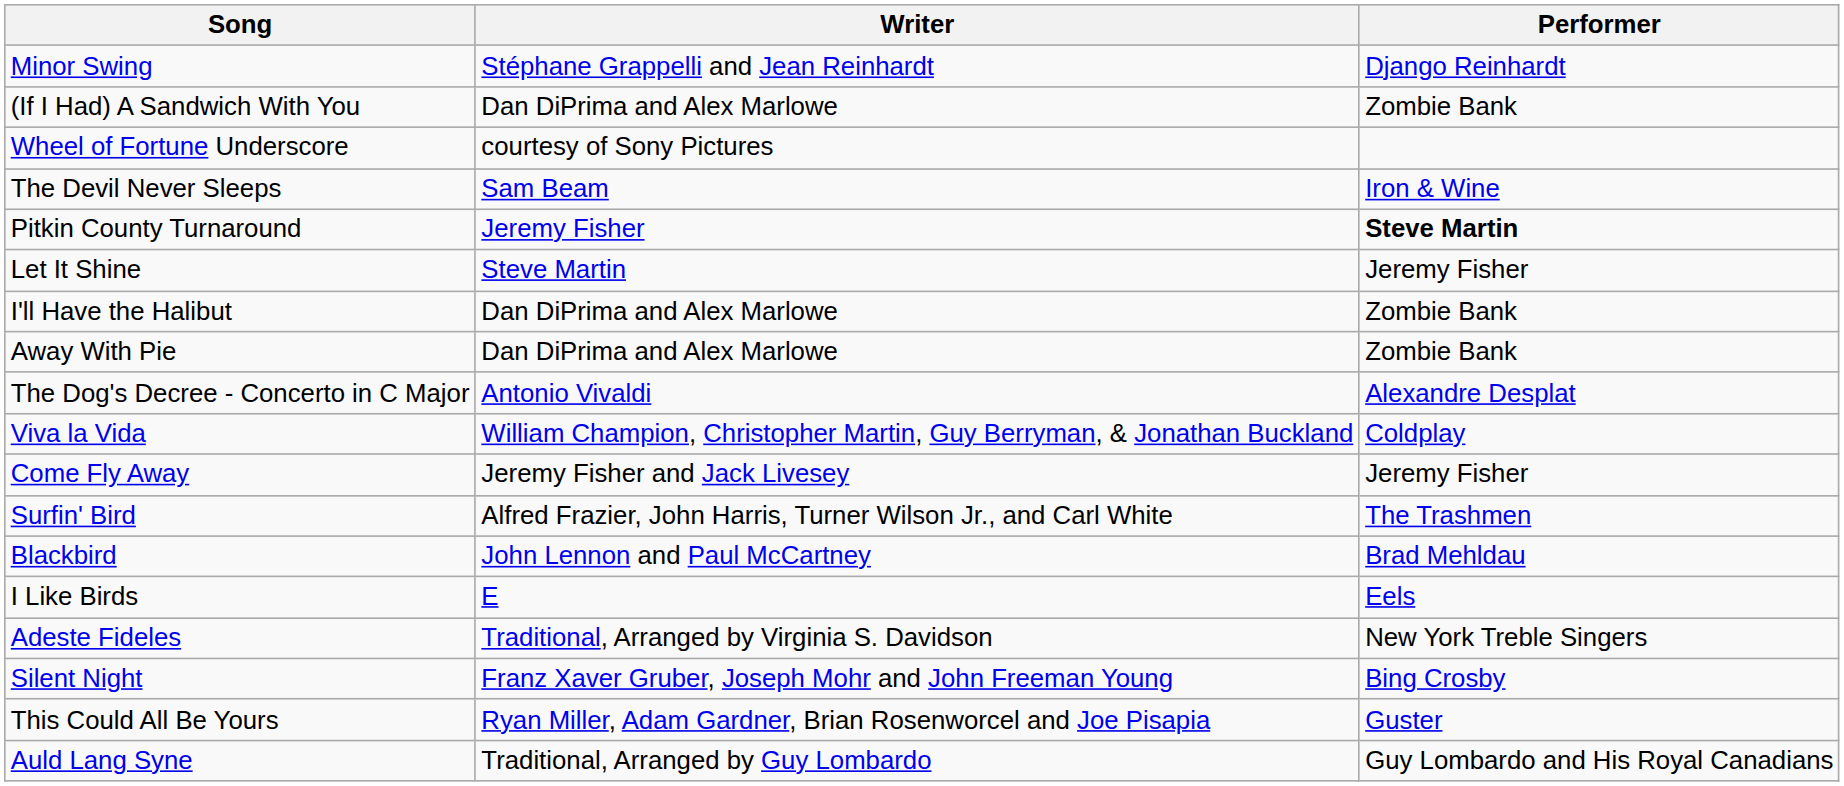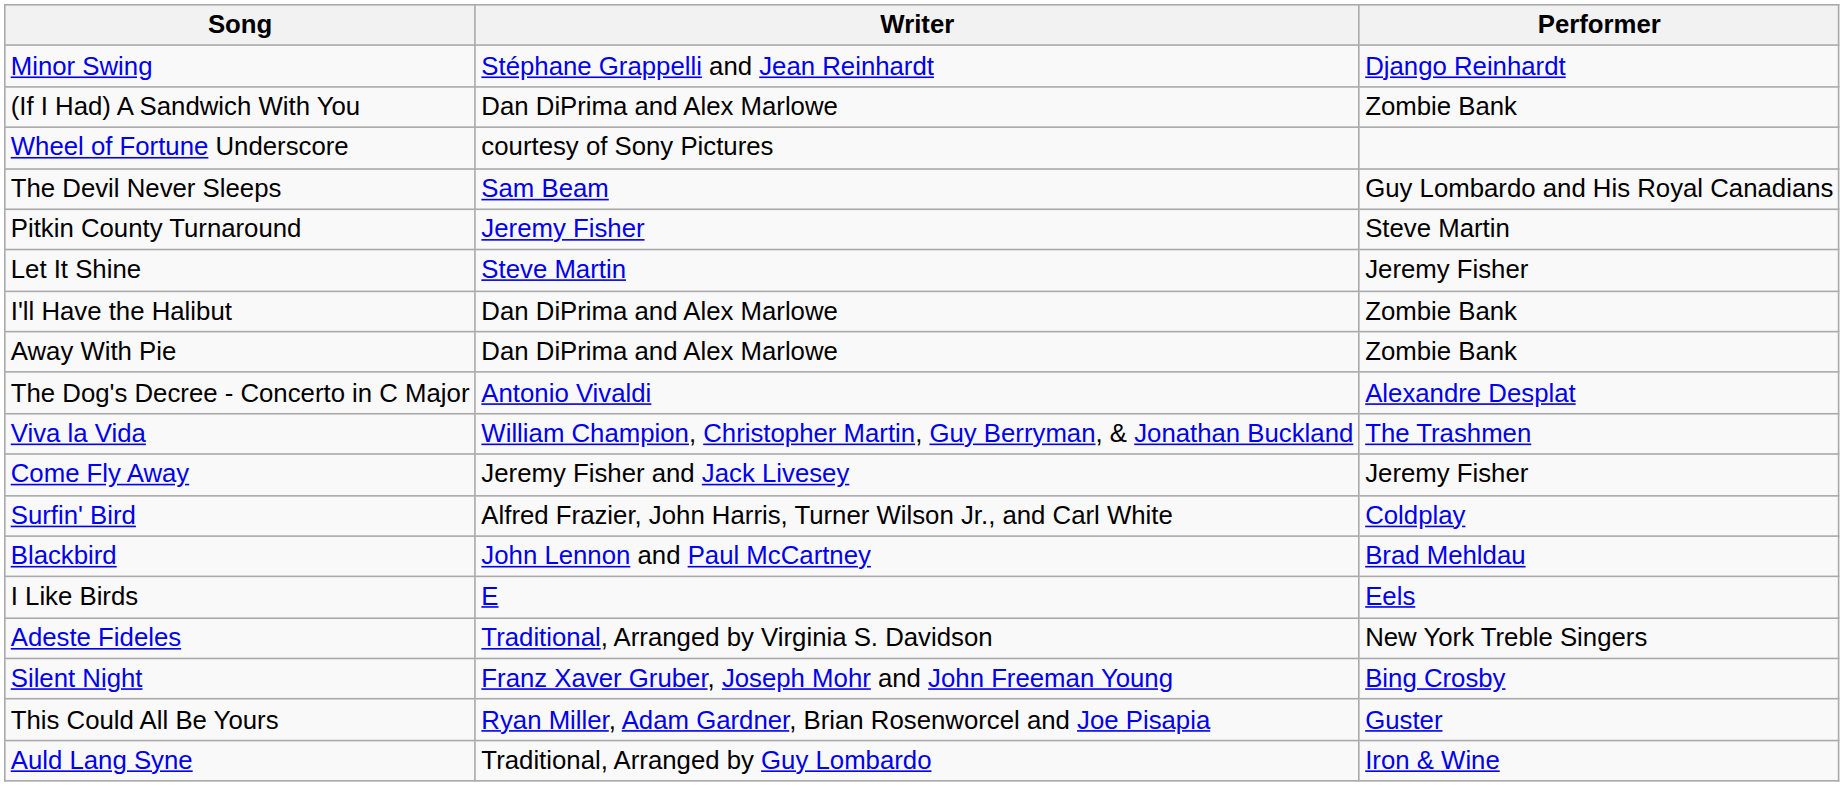 <table class="wikitable">
 <tr>
 <th>Song</th>
 <th>Writer</th>
 <th>Performer</th>
 </tr>
 <tr>
 <td><a href='#'>Minor Swing</a></td>
 <td><a href='#'>Stéphane Grappelli</a> and <a href='#'>Jean Reinhardt</a></td>
 <td><a href='#'>Django Reinhardt</a></td>
 </tr>
 <tr>
 <td>(If I Had) A Sandwich With You</td>
 <td>Dan DiPrima and Alex Marlowe</td>
 <td>Zombie Bank</td>
 </tr>
 <tr>
 <td><a href='#'>Wheel of Fortune</a> Underscore</td>
 <td>courtesy of Sony Pictures</td>
 <td></td>
 </tr>
 <tr>
 <td>The Devil Never Sleeps</td>
 <td><a href='#'>Sam Beam</a></td>
-<td><a href='#'>Iron & Wine</a></td>
+<td>Guy Lombardo and His Royal Canadians</td>
 </tr>
 <tr>
 <td>Pitkin County Turnaround</td>
 <td><a href='#'>Jeremy Fisher</a></td>
-<td><strong>Steve Martin</strong></td>
+<td>Steve Martin</td>
 </tr>
 <tr>
 <td>Let It Shine</td>
 <td><a href='#'>Steve Martin</a></td>
 <td>Jeremy Fisher</td>
 </tr>
 <tr>
 <td>I'll Have the Halibut</td>
 <td>Dan DiPrima and Alex Marlowe</td>
 <td>Zombie Bank</td>
 </tr>
 <tr>
 <td>Away With Pie</td>
 <td>Dan DiPrima and Alex Marlowe</td>
 <td>Zombie Bank</td>
 </tr>
 <tr>
 <td>The Dog's Decree - Concerto in C Major</td>
 <td><a href='#'>Antonio Vivaldi</a></td>
 <td><a href='#'>Alexandre Desplat</a></td>
 </tr>
 <tr>
 <td><a href='#'>Viva la Vida</a></td>
 <td><a href='#'>William Champion</a>, <a href='#'>Christopher Martin</a>, <a href='#'>Guy Berryman</a>, & <a href='#'>Jonathan Buckland</a></td>
-<td><a href='#'>Coldplay</a></td>
+<td><a href='#'>The Trashmen</a></td>
 </tr>
 <tr>
 <td><a href='#'>Come Fly Away</a></td>
 <td>Jeremy Fisher and <a href='#'>Jack Livesey</a></td>
 <td>Jeremy Fisher</td>
 </tr>
 <tr>
 <td><a href='#'>Surfin' Bird</a></td>
 <td>Alfred Frazier, John Harris, Turner Wilson Jr., and Carl White</td>
-<td><a href='#'>The Trashmen</a></td>
+<td><a href='#'>Coldplay</a></td>
 </tr>
 <tr>
 <td><a href='#'>Blackbird</a></td>
 <td><a href='#'>John Lennon</a> and <a href='#'>Paul McCartney</a></td>
 <td><a href='#'>Brad Mehldau</a></td>
 </tr>
 <tr>
 <td>I Like Birds</td>
 <td><a href='#'>E</a></td>
 <td><a href='#'>Eels</a></td>
 </tr>
 <tr>
 <td><a href='#'>Adeste Fideles</a></td>
 <td><a href='#'>Traditional</a>, Arranged by Virginia S. Davidson</td>
 <td>New York Treble Singers</td>
 </tr>
 <tr>
 <td><a href='#'>Silent Night</a></td>
 <td><a href='#'>Franz Xaver Gruber</a>, <a href='#'>Joseph Mohr</a> and <a href='#'>John Freeman Young</a></td>
 <td><a href='#'>Bing Crosby</a></td>
 </tr>
 <tr>
 <td>This Could All Be Yours</td>
 <td><a href='#'>Ryan Miller</a>, <a href='#'>Adam Gardner</a>, Brian Rosenworcel and <a href='#'>Joe Pisapia</a></td>
 <td><a href='#'>Guster</a></td>
 </tr>
 <tr>
 <td><a href='#'>Auld Lang Syne</a></td>
 <td>Traditional, Arranged by <a href='#'>Guy Lombardo</a></td>
-<td>Guy Lombardo and His Royal Canadians</td>
+<td><a href='#'>Iron & Wine</a></td>
 </tr>
 </table>
